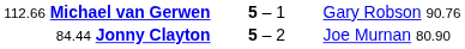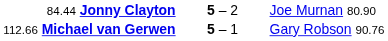 <table style="text-align:center">
 <tr>
 <th width=223></th>
 <th width=100></th>
 <th width=223></th>
 </tr>
 <tr>
+<td align=right><small>84.44</small> <strong><a href='#'>Jonny Clayton</a></strong> </td>
+<td><strong>5</strong> – 2</td>
+<td align=left> <a href='#'>Joe Murnan</a> <small>80.90</small></td>
+</tr>
+<tr>
 <td align=right><small>112.66</small> <strong><a href='#'>Michael van Gerwen</a></strong> </td>
 <td><strong>5</strong> – 1</td>
 <td align=left> <a href='#'>Gary Robson</a> <small>90.76</small></td>
 </tr>
-<tr>
-<td align=right><small>84.44</small> <strong><a href='#'>Jonny Clayton</a></strong> </td>
-<td><strong>5</strong> – 2</td>
-<td align=left> <a href='#'>Joe Murnan</a> <small>80.90</small></td>
-</tr>
 </table>
